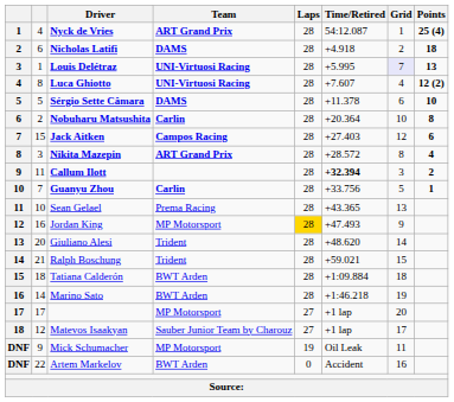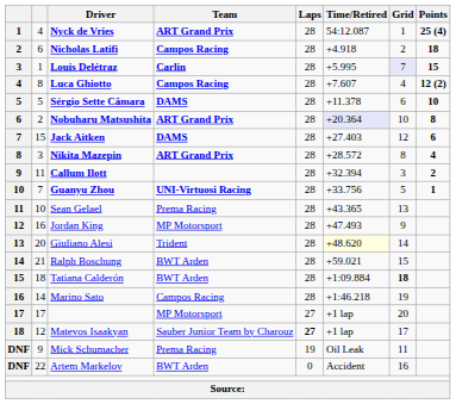 <table class="wikitable" style="font-size: 85%;">
 <tr>
 <th></th>
 <th></th>
 <th>Driver</th>
 <th>Team</th>
 <th>Laps</th>
 <th>Time/Retired</th>
 <th>Grid</th>
 <th>Points</th>
 </tr>
 <tr>
 <th>1</th>
 <td scope="row" align="center">4</td>
 <td> <strong><a href='#'>Nyck de Vries</a></strong></td>
 <td><strong><a href='#'>ART Grand Prix</a></strong></td>
 <td align="center">28</td>
 <td>54:12.087</td>
 <td align="center">1</td>
 <td align="center"><strong>25 (4)</strong></td>
 </tr>
 <tr>
 <th>2</th>
 <td scope="row" align="center">6</td>
 <td> <strong><a href='#'>Nicholas Latifi</a></strong></td>
-<td><strong><a href='#'>DAMS</a></strong></td>
+<td><strong><a href='#'>Campos Racing</a></strong></td>
 <td align="center">28</td>
 <td>+4.918</td>
 <td align="center">2</td>
 <td align="center"><strong>18</strong></td>
 </tr>
 <tr>
 <th>3</th>
 <td scope="row" align="center">1</td>
 <td> <strong><a href='#'>Louis Delétraz</a></strong></td>
-<td><strong><a href='#'>UNI-Virtuosi Racing</a></strong></td>
+<td><strong><a href='#'>Carlin</a></strong></td>
 <td align="center">28</td>
 <td>+5.995</td>
 <td align="center" style="background: lavender;">7</td>
-<td align="center"><strong>13</strong></td>
+<td align="center"><strong>15</strong></td>
 </tr>
 <tr>
 <th>4</th>
 <td scope="row" align="center">8</td>
 <td> <strong><a href='#'>Luca Ghiotto</a></strong></td>
-<td><strong><a href='#'>UNI-Virtuosi Racing</a></strong></td>
+<td><strong><a href='#'>Campos Racing</a></strong></td>
 <td align="center">28</td>
 <td>+7.607</td>
 <td align="center">4</td>
 <td align="center"><strong>12 (2)</strong></td>
 </tr>
 <tr>
 <th>5</th>
 <td scope="row" align="center">5</td>
 <td> <strong><a href='#'>Sérgio Sette Câmara</a></strong></td>
 <td><strong><a href='#'>DAMS</a></strong></td>
 <td align="center">28</td>
 <td>+11.378</td>
 <td align="center">6</td>
 <td align="center"><strong>10</strong></td>
 </tr>
 <tr>
 <th>6</th>
 <td scope="row" align="center">2</td>
 <td> <strong><a href='#'>Nobuharu Matsushita</a></strong></td>
-<td><strong><a href='#'>Carlin</a></strong></td>
+<td><strong><a href='#'>ART Grand Prix</a></strong></td>
 <td align="center">28</td>
-<td>+20.364</td>
+<td style="background: lavender;">+20.364</td>
 <td align="center">10</td>
 <td align="center"><strong>8</strong></td>
 </tr>
 <tr>
 <th>7</th>
 <td scope="row" align="center">15</td>
 <td> <strong><a href='#'>Jack Aitken</a></strong></td>
-<td><strong><a href='#'>Campos Racing</a></strong></td>
+<td><strong><a href='#'>DAMS</a></strong></td>
 <td align="center">28</td>
 <td>+27.403</td>
 <td align="center">12</td>
 <td align="center"><strong>6</strong></td>
 </tr>
 <tr>
 <th>8</th>
 <td scope="row" align="center">3</td>
 <td> <strong><a href='#'>Nikita Mazepin</a></strong></td>
 <td><strong><a href='#'>ART Grand Prix</a></strong></td>
 <td align="center">28</td>
 <td>+28.572</td>
 <td align="center">8</td>
 <td align="center"><strong>4</strong></td>
 </tr>
 <tr>
 <th>9</th>
 <td scope="row" align="center">11</td>
 <td> <strong><a href='#'>Callum Ilott</a></strong></td>
 <td></td>
 <td align="center">28</td>
-<td><strong>+32.394</strong></td>
+<td>+32.394</td>
 <td align="center">3</td>
 <td align="center"><strong>2</strong></td>
 </tr>
 <tr>
 <th>10</th>
 <td scope="row" align="center">7</td>
 <td> <strong><a href='#'>Guanyu Zhou</a></strong></td>
-<td><strong><a href='#'>Carlin</a></strong></td>
+<td><strong><a href='#'>UNI-Virtuosi Racing</a></strong></td>
 <td align="center">28</td>
 <td>+33.756</td>
 <td align="center">5</td>
 <td align="center"><strong>1</strong></td>
 </tr>
 <tr>
 <th>11</th>
 <td scope="row" align="center">10</td>
 <td> <a href='#'>Sean Gelael</a></td>
 <td><a href='#'>Prema Racing</a></td>
 <td align="center">28</td>
 <td>+43.365</td>
 <td align="center">13</td>
 <td></td>
 </tr>
 <tr>
 <th>12</th>
 <td scope="row" align="center">16</td>
 <td> <a href='#'>Jordan King</a></td>
 <td><a href='#'>MP Motorsport</a></td>
-<td align="center" style="background: gold;">28</td>
+<td align="center">28</td>
 <td>+47.493</td>
 <td align="center">9</td>
 <td></td>
 </tr>
 <tr>
 <th>13</th>
 <td scope="row" align="center">20</td>
 <td> <a href='#'>Giuliano Alesi</a></td>
 <td><a href='#'>Trident</a></td>
 <td align="center">28</td>
-<td>+48.620</td>
+<td style="background: lightyellow;">+48.620</td>
 <td align="center">14</td>
 <td></td>
 </tr>
 <tr>
 <th>14</th>
 <td scope="row" align="center">21</td>
 <td> <a href='#'>Ralph Boschung</a></td>
-<td><a href='#'>Trident</a></td>
+<td><a href='#'>BWT Arden</a></td>
 <td align="center">28</td>
 <td>+59.021</td>
 <td align="center">15</td>
 <td></td>
 </tr>
 <tr>
 <th>15</th>
 <td scope="row" align="center">18</td>
 <td> <a href='#'>Tatiana Calderón</a></td>
 <td><a href='#'>BWT Arden</a></td>
 <td align="center">28</td>
 <td>+1:09.884</td>
-<td align="center">18</td>
+<td align="center"><strong>18</strong></td>
 <td></td>
 </tr>
 <tr>
 <th>16</th>
 <td scope="row" align="center">14</td>
 <td> <a href='#'>Marino Sato</a></td>
-<td><a href='#'>BWT Arden</a></td>
+<td><a href='#'>Campos Racing</a></td>
 <td align="center">28</td>
 <td>+1:46.218</td>
 <td align="center">19</td>
 <td></td>
 </tr>
 <tr>
 <th>17</th>
 <td scope="row" align="center">17</td>
 <td></td>
 <td><a href='#'>MP Motorsport</a></td>
 <td align="center">27</td>
 <td>+1 lap</td>
 <td align="center">20</td>
 <td></td>
 </tr>
 <tr>
 <th>18</th>
 <td scope="row" align="center">12</td>
 <td> <a href='#'>Matevos Isaakyan</a></td>
 <td><a href='#'>Sauber Junior Team by Charouz</a></td>
-<td align="center">27</td>
+<td align="center"><strong>27</strong></td>
 <td>+1 lap</td>
 <td align="center">17</td>
 <td></td>
 </tr>
 <tr>
 <th>DNF</th>
 <td scope="row" align="center">9</td>
 <td> <a href='#'>Mick Schumacher</a></td>
-<td><a href='#'>MP Motorsport</a></td>
+<td><a href='#'>Prema Racing</a></td>
 <td align="center">19</td>
 <td>Oil Leak</td>
 <td align="center">11</td>
 <td></td>
 </tr>
 <tr>
 <th>DNF</th>
 <td scope="row" align="center">22</td>
 <td> <a href='#'>Artem Markelov</a></td>
 <td><a href='#'>BWT Arden</a></td>
 <td align="center">0</td>
 <td>Accident</td>
 <td align="center">16</td>
 <td></td>
 </tr>
 <tr>
 <td colspan="8" align="center"></td>
 </tr>
 <tr>
 <th colspan="8">Source:</th>
 </tr>
 </table>
